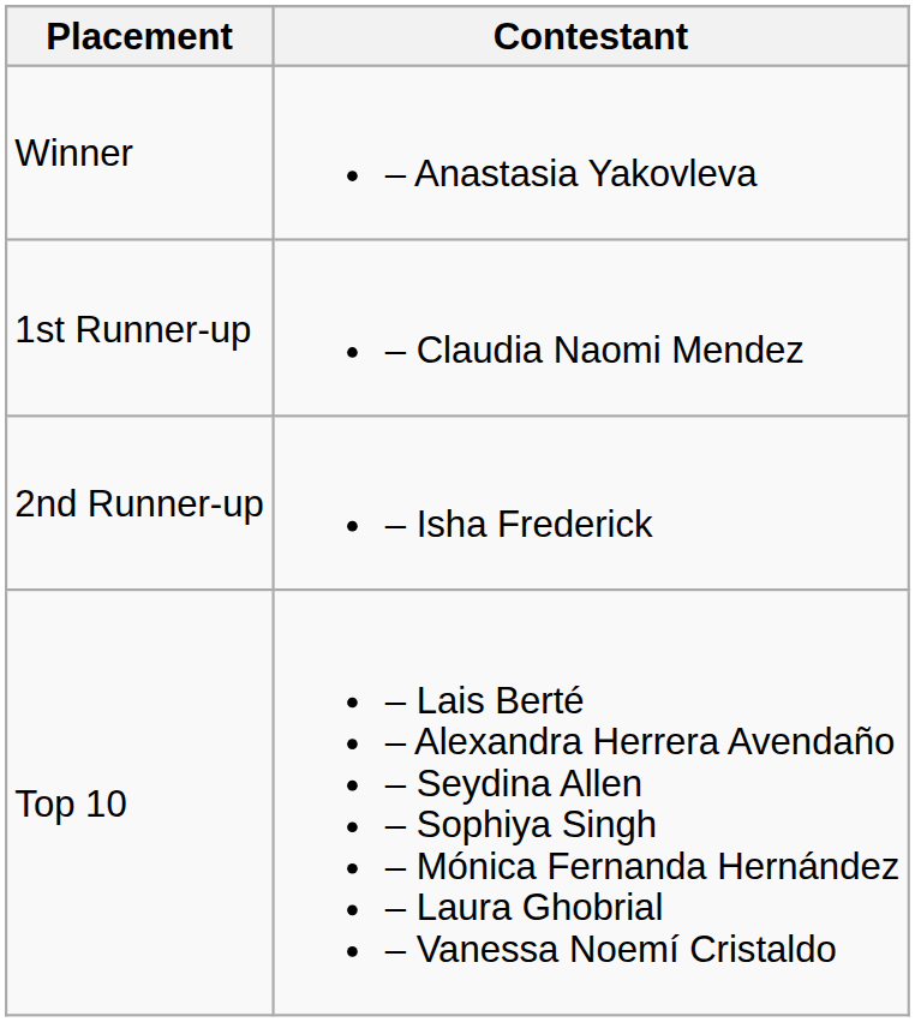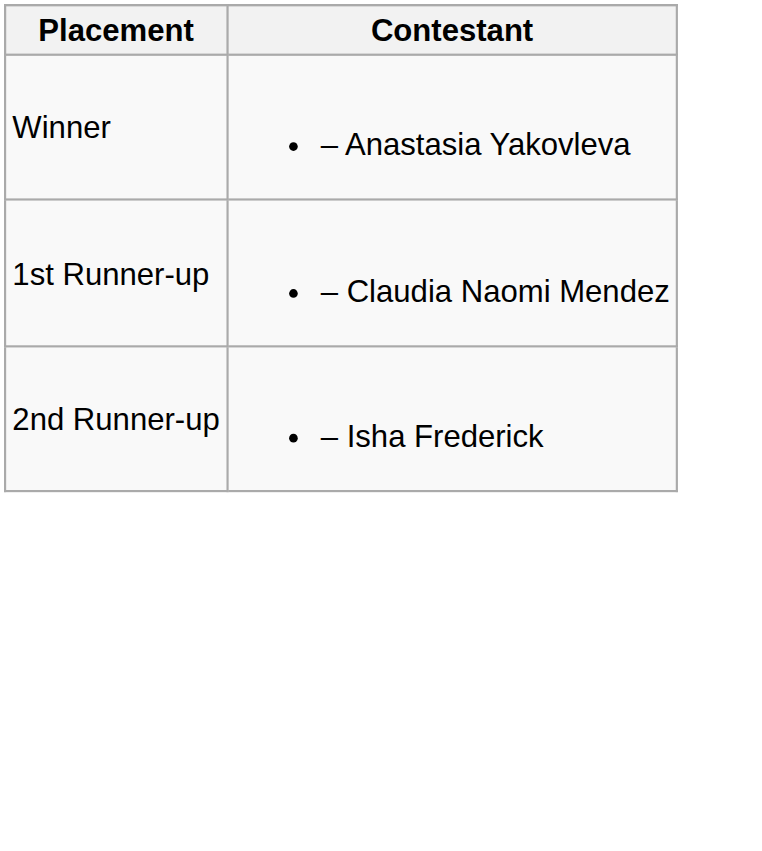 <table class="wikitable sortable" style="font-size: 90%;" border="2" cellpadding="4" background: #f9f9f9;>
 <tr align="center">
 </tr>
 <tr bgcolor="#CCCCCC" align="center">
 <th>Placement</th>
 <th>Contestant</th>
 </tr>
 <tr>
 <td>Winner</td>
 <td><br><ul><li> – Anastasia Yakovleva</li></ul></td>
 </tr>
 <tr>
 <td>1st Runner-up</td>
 <td><br><ul><li> – Claudia Naomi Mendez</li></ul></td>
 </tr>
 <tr>
 <td>2nd Runner-up</td>
 <td><br><ul><li> – Isha Frederick</li></ul></td>
 </tr>
-<tr>
-<td>Top 10</td>
-<td><br><ul><li> – Lais Berté</li><li> – Alexandra Herrera Avendaño</li><li> – Seydina Allen</li><li> – Sophiya Singh</li><li> – Mónica Fernanda Hernández</li><li> – Laura Ghobrial</li><li> – Vanessa Noemí Cristaldo</li></ul></td>
-</tr>
 </table>
